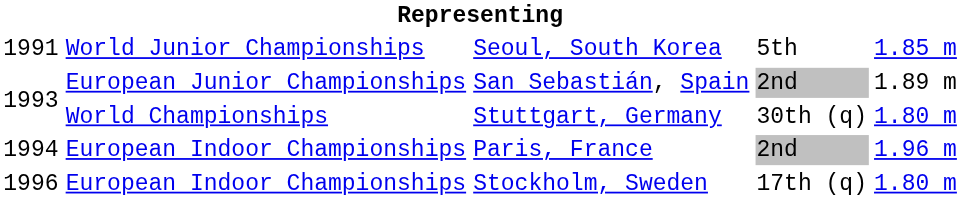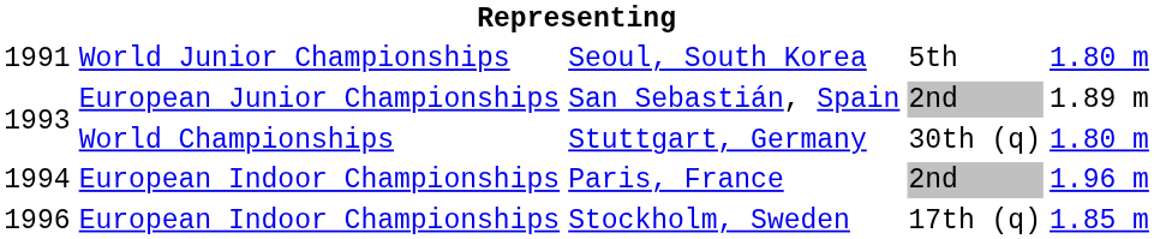 <table>
 <tr>
 <th colspan="5">Representing </th>
 </tr>
 <tr>
 <td>1991</td>
 <td><a href='#'>World Junior Championships</a></td>
 <td><a href='#'>Seoul, South Korea</a></td>
 <td>5th</td>
-<td><a href='#'>1.85 m</a></td>
+<td><a href='#'>1.80 m</a></td>
 </tr>
 <tr>
 <td rowspan=2>1993</td>
 <td><a href='#'>European Junior Championships</a></td>
 <td><a href='#'>San Sebastián</a>, <a href='#'>Spain</a></td>
 <td bgcolor=silver>2nd</td>
 <td>1.89 m</td>
 </tr>
 <tr>
 <td><a href='#'>World Championships</a></td>
 <td><a href='#'>Stuttgart, Germany</a></td>
 <td>30th (q)</td>
 <td><a href='#'>1.80 m</a></td>
 </tr>
 <tr>
 <td>1994</td>
 <td><a href='#'>European Indoor Championships</a></td>
 <td><a href='#'>Paris, France</a></td>
 <td bgcolor=silver>2nd</td>
 <td><a href='#'>1.96 m</a></td>
 </tr>
 <tr>
 <td>1996</td>
 <td><a href='#'>European Indoor Championships</a></td>
 <td><a href='#'>Stockholm, Sweden</a></td>
 <td>17th (q)</td>
-<td><a href='#'>1.80 m</a></td>
+<td><a href='#'>1.85 m</a></td>
 </tr>
 </table>
